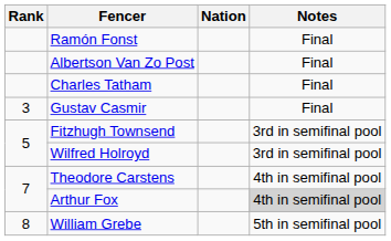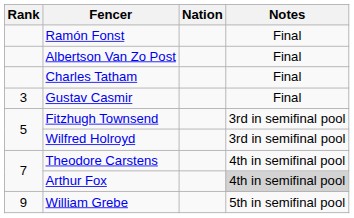 <table class="wikitable sortable" style="text-align:center">
 <tr>
 <th>Rank</th>
 <th>Fencer</th>
 <th>Nation</th>
 <th>Notes</th>
 </tr>
 <tr>
 <td></td>
 <td align=left><a href='#'>Ramón Fonst</a></td>
 <td align=left></td>
 <td>Final</td>
 </tr>
 <tr>
 <td></td>
 <td align=left><a href='#'>Albertson Van Zo Post</a></td>
 <td align=left></td>
 <td>Final</td>
 </tr>
 <tr>
 <td></td>
 <td align=left><a href='#'>Charles Tatham</a></td>
 <td align=left></td>
 <td>Final</td>
 </tr>
 <tr>
 <td>3</td>
 <td align=left><a href='#'>Gustav Casmir</a></td>
 <td align=left></td>
 <td>Final</td>
 </tr>
 <tr>
 <td rowspan=2>5</td>
 <td align=left><a href='#'>Fitzhugh Townsend</a></td>
 <td align=left></td>
 <td>3rd in semifinal pool</td>
 </tr>
 <tr>
 <td align=left><a href='#'>Wilfred Holroyd</a></td>
 <td align=left></td>
 <td>3rd in semifinal pool</td>
 </tr>
 <tr>
 <td rowspan=2>7</td>
 <td align=left><a href='#'>Theodore Carstens</a></td>
 <td align=left></td>
 <td>4th in semifinal pool</td>
 </tr>
 <tr>
 <td align=left><a href='#'>Arthur Fox</a></td>
 <td align=left></td>
 <td style="background: lightgrey;">4th in semifinal pool</td>
 </tr>
 <tr>
-<td>8</td>
+<td>9</td>
 <td align=left><a href='#'>William Grebe</a></td>
 <td align=left></td>
 <td>5th in semifinal pool</td>
 </tr>
 </table>
